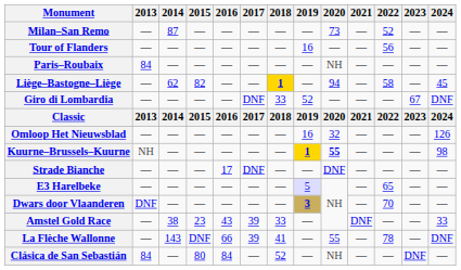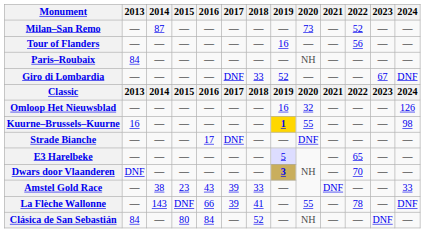 <table class="wikitable plainrowheaders">
 <tr>
 <th><a href='#'>Monument</a></th>
 <th scope="col">2013</th>
 <th scope="col">2014</th>
 <th scope="col">2015</th>
 <th scope="col">2016</th>
 <th scope="col">2017</th>
 <th scope="col">2018</th>
 <th scope="col">2019</th>
 <th scope="col">2020</th>
 <th scope="col">2021</th>
 <th scope="col">2022</th>
 <th scope="col">2023</th>
 <th scope="col">2024</th>
 </tr>
 <tr style="text-align:center;">
 <th scope="row"><a href='#'>Milan–San Remo</a></th>
 <td>—</td>
 <td><a href='#'>87</a></td>
 <td>—</td>
 <td>—</td>
 <td>—</td>
 <td>—</td>
 <td>—</td>
 <td><a href='#'>73</a></td>
 <td>—</td>
 <td><a href='#'>52</a></td>
 <td>—</td>
 <td>—</td>
 </tr>
 <tr style="text-align:center;">
 <th scope="row"><a href='#'>Tour of Flanders</a></th>
 <td>—</td>
 <td>—</td>
 <td>—</td>
 <td>—</td>
 <td>—</td>
 <td>—</td>
 <td><a href='#'>16</a></td>
 <td>—</td>
 <td>—</td>
 <td><a href='#'>56</a></td>
 <td>—</td>
 <td>—</td>
 </tr>
 <tr style="text-align:center;">
 <th scope="row"><a href='#'>Paris–Roubaix</a></th>
 <td><a href='#'>84</a></td>
 <td>—</td>
 <td>—</td>
 <td>—</td>
 <td>—</td>
 <td>—</td>
 <td>—</td>
 <td style="color:#4d4d4d;">NH</td>
 <td>—</td>
 <td>—</td>
 <td>—</td>
 <td>—</td>
 </tr>
 <tr style="text-align:center;">
-<th scope="row"><a href='#'>Liège–Bastogne–Liège</a></th>
-<td>—</td>
-<td><a href='#'>62</a></td>
-<td><a href='#'>82</a></td>
-<td>—</td>
-<td>—</td>
-<td style="background:gold;"><a href='#'><strong>1</strong></a></td>
-<td>—</td>
-<td><a href='#'>94</a></td>
-<td>—</td>
-<td><a href='#'>58</a></td>
-<td>—</td>
-<td><a href='#'>45</a></td>
-</tr>
-<tr style="text-align:center;">
 <th scope="row"><a href='#'>Giro di Lombardia</a></th>
 <td>—</td>
 <td>—</td>
 <td>—</td>
 <td>—</td>
 <td><a href='#'>DNF</a></td>
 <td><a href='#'>33</a></td>
 <td><a href='#'>52</a></td>
 <td>—</td>
 <td>—</td>
 <td>—</td>
 <td><a href='#'>67</a></td>
 <td><a href='#'>DNF</a></td>
 </tr>
 <tr>
 <th><a href='#'>Classic</a></th>
 <th scope="col">2013</th>
 <th scope="col">2014</th>
 <th scope="col">2015</th>
 <th scope="col">2016</th>
 <th scope="col">2017</th>
 <th scope="col">2018</th>
 <th scope="col">2019</th>
 <th scope="col">2020</th>
 <th scope="col">2021</th>
 <th scope="col">2022</th>
 <th scope="col">2023</th>
 <th scope="col">2024</th>
 </tr>
 <tr style="text-align:center;">
 <th scope="row"><a href='#'>Omloop Het Nieuwsblad</a></th>
 <td>—</td>
 <td>—</td>
 <td>—</td>
 <td>—</td>
 <td>—</td>
 <td>—</td>
 <td><a href='#'>16</a></td>
 <td><a href='#'>32</a></td>
 <td>—</td>
 <td>—</td>
 <td>—</td>
 <td><a href='#'>126</a></td>
 </tr>
 <tr style="text-align:center;">
 <th scope="row"><a href='#'>Kuurne–Brussels–Kuurne</a></th>
-<td style="color:#4d4d4d;">NH</td>
+<td><a href='#'>16</a></td>
 <td>—</td>
 <td>—</td>
 <td>—</td>
 <td>—</td>
 <td>—</td>
 <td style="background:gold;"><a href='#'><strong>1</strong></a></td>
-<td><strong><a href='#'>55</a></strong></td>
+<td><a href='#'>55</a></td>
 <td>—</td>
 <td>—</td>
 <td>—</td>
 <td><a href='#'>98</a></td>
 </tr>
 <tr style="text-align:center;">
 <th scope="row"><a href='#'>Strade Bianche</a></th>
 <td>—</td>
 <td>—</td>
 <td>—</td>
 <td><a href='#'>17</a></td>
 <td><a href='#'>DNF</a></td>
 <td>—</td>
 <td>—</td>
 <td><a href='#'>DNF</a></td>
 <td>—</td>
 <td>—</td>
 <td>—</td>
 <td>—</td>
 </tr>
 <tr style="text-align:center;">
 <th scope="row"><a href='#'>E3 Harelbeke</a></th>
 <td>—</td>
 <td>—</td>
 <td>—</td>
 <td>—</td>
 <td>—</td>
 <td>—</td>
 <td style="background:#ddf;"><a href='#'>5</a></td>
 <td style="color:#4d4d4d;" rowspan=3>NH</td>
 <td>—</td>
 <td><a href='#'>65</a></td>
 <td>—</td>
 <td>—</td>
 </tr>
 <tr style="text-align:center;">
 <th scope="row"><a href='#'>Dwars door Vlaanderen</a></th>
 <td><a href='#'>DNF</a></td>
 <td>—</td>
 <td>—</td>
 <td>—</td>
 <td>—</td>
 <td>—</td>
 <td style="background:#C9AE5D;"><a href='#'><strong>3</strong></a></td>
 <td>—</td>
 <td><a href='#'>70</a></td>
 <td>—</td>
 <td>—</td>
 </tr>
 <tr style="text-align:center;">
 <th scope="row"><a href='#'>Amstel Gold Race</a></th>
 <td>—</td>
 <td><a href='#'>38</a></td>
 <td><a href='#'>23</a></td>
 <td><a href='#'>43</a></td>
 <td><a href='#'>39</a></td>
 <td><a href='#'>33</a></td>
 <td>—</td>
 <td><a href='#'>DNF</a></td>
 <td>—</td>
 <td>—</td>
 <td><a href='#'>33</a></td>
 </tr>
 <tr style="text-align:center;">
 <th scope="row"><a href='#'>La Flèche Wallonne</a></th>
 <td>—</td>
 <td><a href='#'>143</a></td>
 <td><a href='#'>DNF</a></td>
 <td><a href='#'>66</a></td>
 <td><a href='#'>39</a></td>
 <td><a href='#'>41</a></td>
 <td>—</td>
 <td><a href='#'>55</a></td>
 <td>—</td>
 <td><a href='#'>78</a></td>
 <td>—</td>
 <td><a href='#'>DNF</a></td>
 </tr>
 <tr style="text-align:center;">
 <th scope="row"><a href='#'>Clásica de San Sebastián</a></th>
 <td><a href='#'>84</a></td>
 <td>—</td>
 <td><a href='#'>80</a></td>
 <td><a href='#'>84</a></td>
 <td>—</td>
 <td><a href='#'>52</a></td>
 <td>—</td>
 <td style="color:#4d4d4d;">NH</td>
 <td>—</td>
 <td>—</td>
 <td><a href='#'>DNF</a></td>
 <td>—</td>
 </tr>
 </table>
